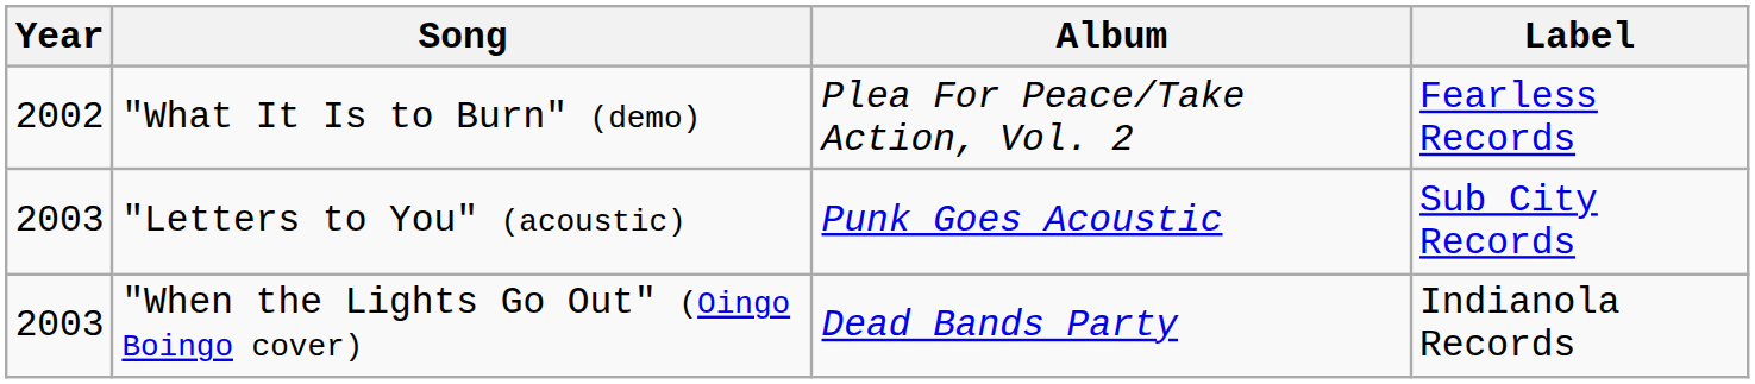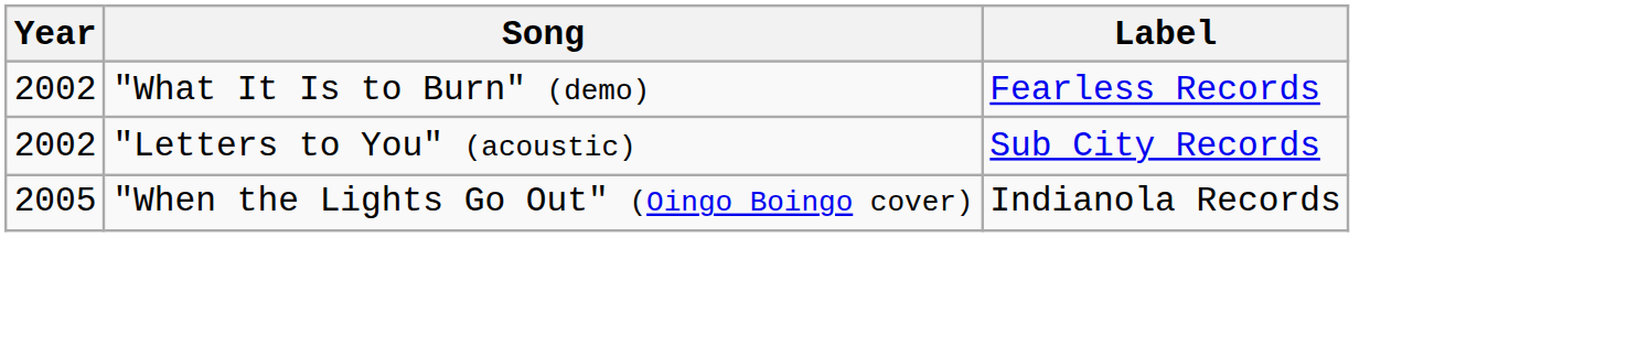 <table class="wikitable">
 <tr>
 <th>Year</th>
 <th>Song</th>
-<th>Album</th>
 <th>Label</th>
 </tr>
 <tr>
 <td>2002</td>
 <td>"What It Is to Burn" <small>(demo)</small></td>
-<td><em>Plea For Peace/Take Action, Vol. 2</em></td>
 <td><a href='#'>Fearless Records</a></td>
 </tr>
 <tr>
-<td>2003</td>
+<td>2002</td>
 <td>"Letters to You" <small>(acoustic)</small></td>
-<td><em><a href='#'>Punk Goes Acoustic</a></em></td>
 <td><a href='#'>Sub City Records</a></td>
 </tr>
 <tr>
-<td>2003</td>
+<td>2005</td>
 <td>"When the Lights Go Out" <small>(<a href='#'>Oingo Boingo</a> cover)</small></td>
-<td><em><a href='#'>Dead Bands Party</a></em></td>
 <td>Indianola Records</td>
 </tr>
 </table>
